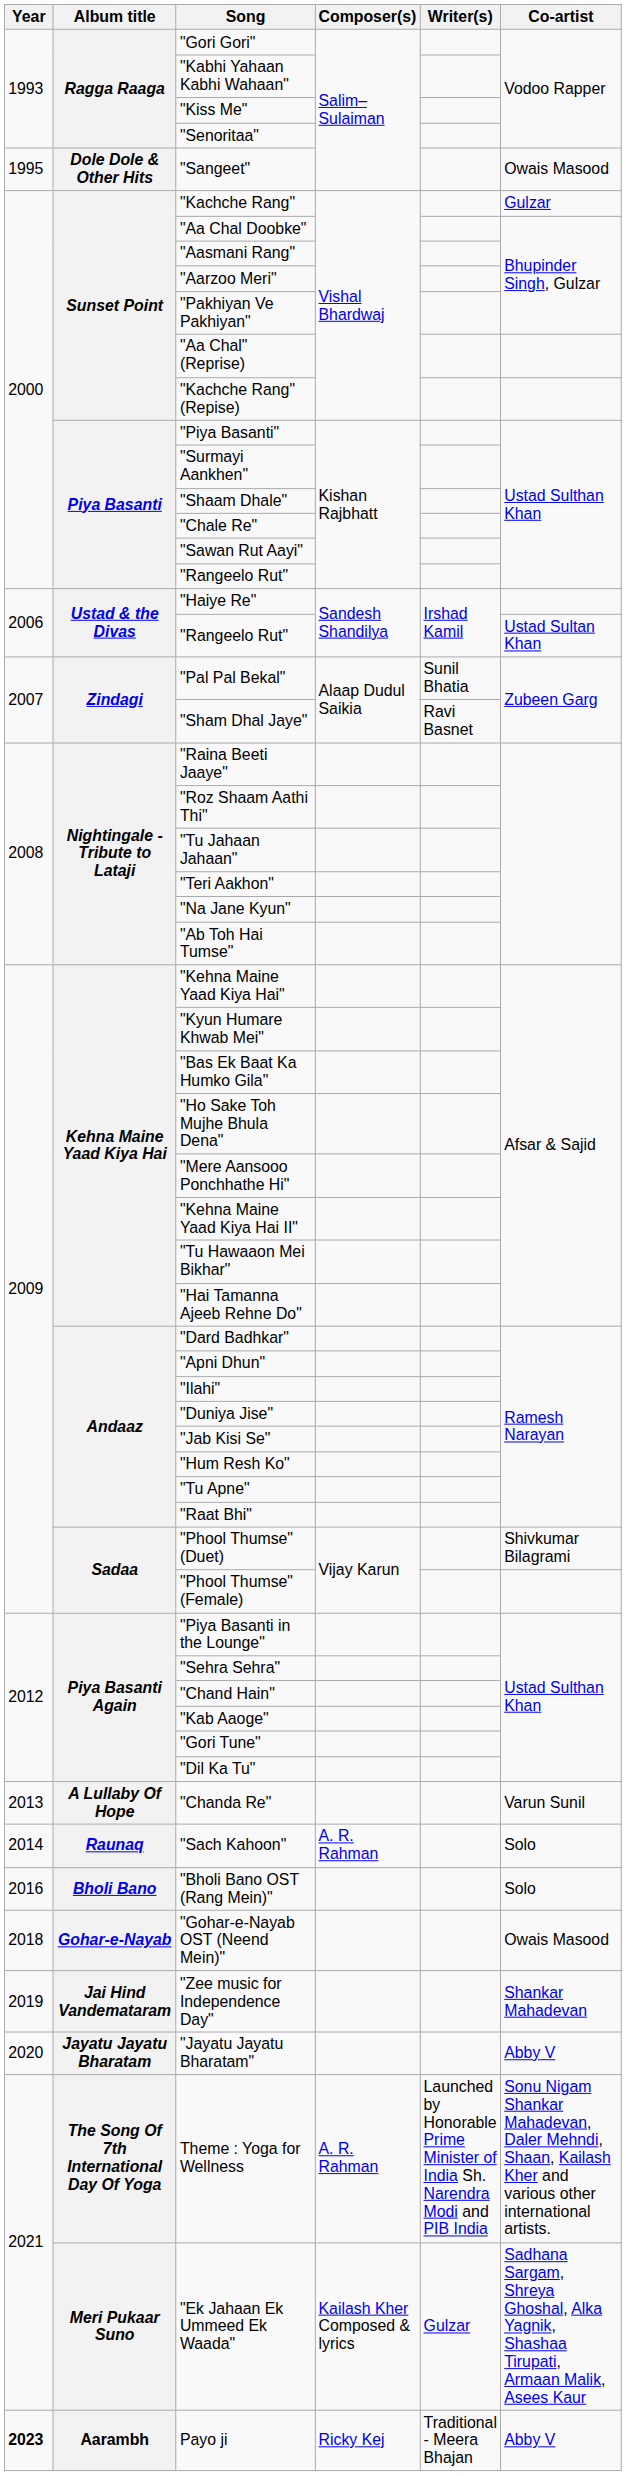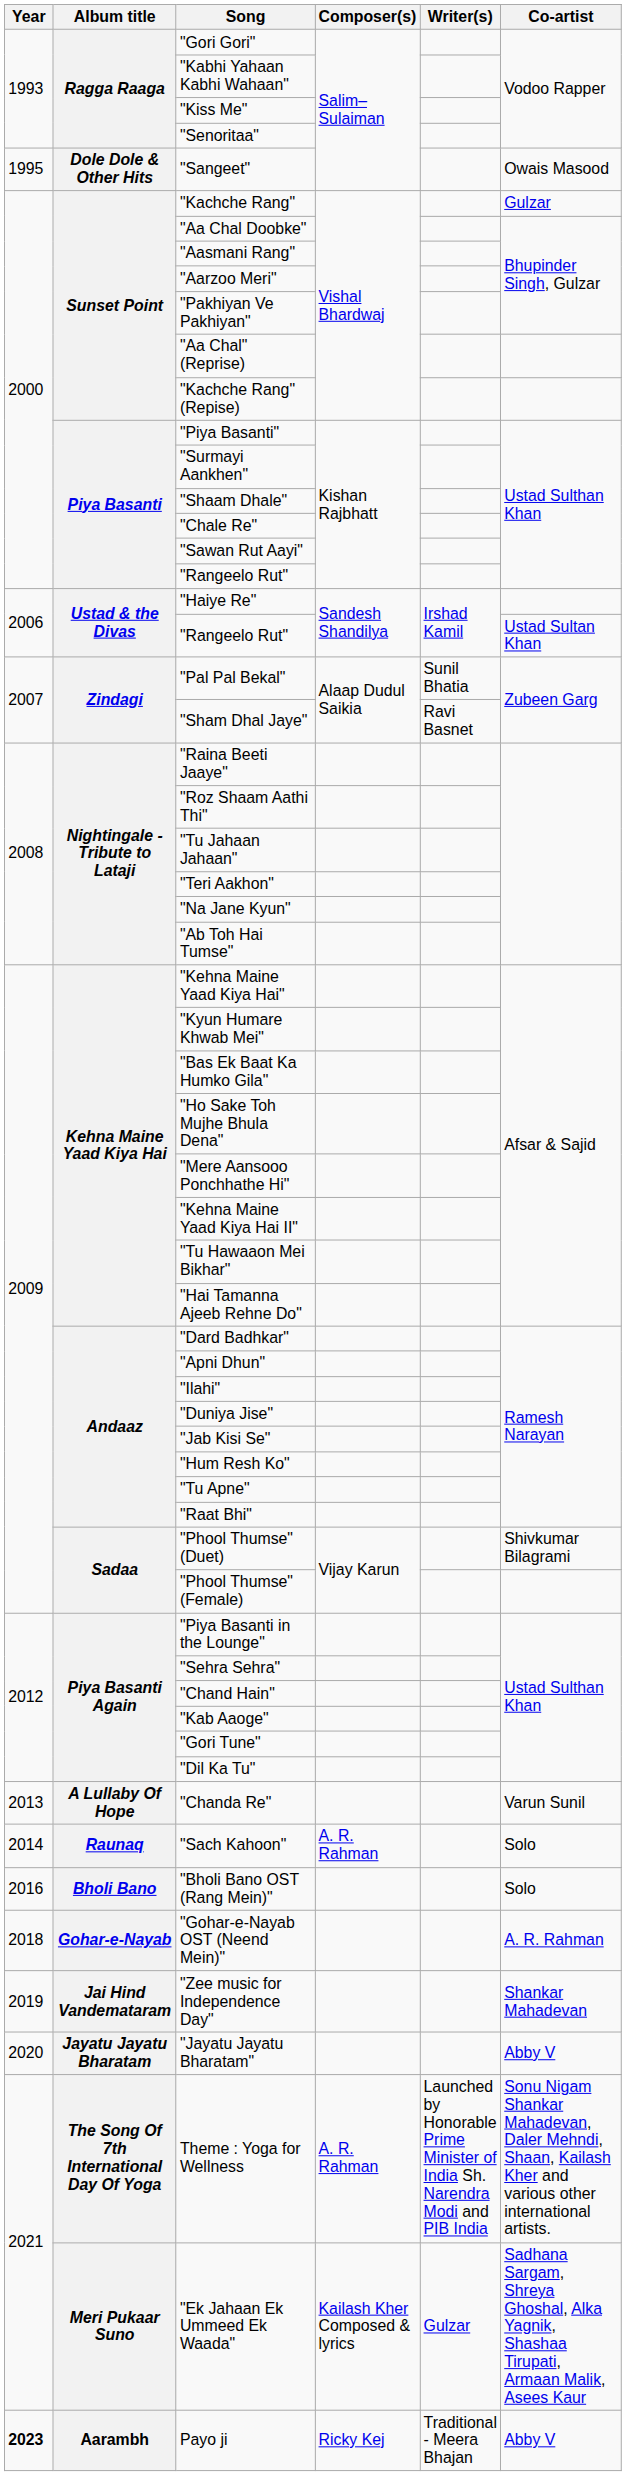 <table class="wikitable plainrowheaders" width="100%" textcolor:#000;">
 <tr>
 <th scope="col" width=8%>Year</th>
 <th scope="col" width=20%>Album title</th>
 <th scope="col" width=23%>Song</th>
 <th>Composer(s)</th>
 <th>Writer(s)</th>
 <th scope="col" width=20%>Co-artist</th>
 </tr>
 <tr>
 <td rowspan="4">1993</td>
 <th rowspan="4"><em>Ragga Raaga</em></th>
 <td>"Gori Gori"</td>
 <td rowspan="5"><a href='#'>Salim–Sulaiman</a></td>
 <td></td>
 <td rowspan="4">Vodoo Rapper</td>
 </tr>
 <tr>
 <td>"Kabhi Yahaan Kabhi Wahaan"</td>
 <td></td>
 </tr>
 <tr>
 <td>"Kiss Me"</td>
 <td></td>
 </tr>
 <tr>
 <td>"Senoritaa"</td>
 <td></td>
 </tr>
 <tr>
 <td>1995</td>
 <th><em>Dole Dole & Other Hits</em></th>
 <td>"Sangeet"</td>
 <td></td>
 <td>Owais Masood</td>
 </tr>
 <tr>
 <td rowspan="13">2000</td>
 <th rowspan="7"><em>Sunset Point</em></th>
 <td>"Kachche Rang"</td>
 <td rowspan="7"><a href='#'>Vishal Bhardwaj</a></td>
 <td></td>
 <td><a href='#'>Gulzar</a></td>
 </tr>
 <tr>
 <td>"Aa Chal Doobke"</td>
 <td></td>
 <td rowspan="4"><a href='#'>Bhupinder Singh</a>, Gulzar</td>
 </tr>
 <tr>
 <td>"Aasmani Rang"</td>
 <td></td>
 </tr>
 <tr>
 <td>"Aarzoo Meri"</td>
 <td></td>
 </tr>
 <tr>
 <td>"Pakhiyan Ve Pakhiyan"</td>
 <td></td>
 </tr>
 <tr>
 <td>"Aa Chal"(Reprise)</td>
 <td></td>
 <td></td>
 </tr>
 <tr>
 <td>"Kachche Rang"(Repise)</td>
 <td></td>
 <td></td>
 </tr>
 <tr>
 <th rowspan="6"><em><a href='#'>Piya Basanti</a></em></th>
 <td>"Piya Basanti"</td>
 <td rowspan="6">Kishan Rajbhatt</td>
 <td></td>
 <td rowspan="6"><a href='#'>Ustad Sulthan Khan</a></td>
 </tr>
 <tr>
 <td>"Surmayi Aankhen"</td>
 <td></td>
 </tr>
 <tr>
 <td>"Shaam Dhale"</td>
 <td></td>
 </tr>
 <tr>
 <td>"Chale Re"</td>
 <td></td>
 </tr>
 <tr>
 <td>"Sawan Rut Aayi"</td>
 <td></td>
 </tr>
 <tr>
 <td>"Rangeelo Rut"</td>
 <td></td>
 </tr>
 <tr>
 <td rowspan="2">2006</td>
 <th rowspan="2"><em><a href='#'>Ustad & the Divas</a></em></th>
 <td>"Haiye Re"</td>
 <td rowspan="2"><a href='#'>Sandesh Shandilya</a></td>
 <td rowspan="2"><a href='#'>Irshad Kamil</a></td>
 <td></td>
 </tr>
 <tr>
 <td>"Rangeelo Rut"</td>
 <td><a href='#'>Ustad Sultan Khan</a></td>
 </tr>
 <tr>
 <td rowspan="2">2007</td>
 <th rowspan="2"><em><a href='#'>Zindagi</a></em></th>
 <td>"Pal Pal Bekal"</td>
 <td rowspan="2">Alaap Dudul Saikia</td>
 <td>Sunil Bhatia</td>
 <td rowspan="2"><a href='#'>Zubeen Garg</a></td>
 </tr>
 <tr>
 <td>"Sham Dhal Jaye"</td>
 <td>Ravi Basnet</td>
 </tr>
 <tr>
 <td rowspan="6">2008</td>
 <th rowspan="6"><em>Nightingale - Tribute to Lataji</em></th>
 <td>"Raina Beeti Jaaye"</td>
 <td></td>
 <td></td>
 <td rowspan="6"></td>
 </tr>
 <tr>
 <td>"Roz Shaam Aathi Thi"</td>
 <td></td>
 <td></td>
 </tr>
 <tr>
 <td>"Tu Jahaan Jahaan"</td>
 <td></td>
 <td></td>
 </tr>
 <tr>
 <td>"Teri Aakhon"</td>
 <td></td>
 <td></td>
 </tr>
 <tr>
 <td>"Na Jane Kyun"</td>
 <td></td>
 <td></td>
 </tr>
 <tr>
 <td>"Ab Toh Hai Tumse"</td>
 <td></td>
 <td></td>
 </tr>
 <tr>
 <td rowspan="18">2009</td>
 <th rowspan="8"><em>Kehna Maine Yaad Kiya Hai</em></th>
 <td>"Kehna Maine Yaad Kiya Hai"</td>
 <td></td>
 <td></td>
 <td rowspan="8">Afsar & Sajid</td>
 </tr>
 <tr>
 <td>"Kyun Humare Khwab Mei"</td>
 <td></td>
 <td></td>
 </tr>
 <tr>
 <td>"Bas Ek Baat Ka Humko Gila"</td>
 <td></td>
 <td></td>
 </tr>
 <tr>
 <td>"Ho Sake Toh Mujhe Bhula Dena"</td>
 <td></td>
 <td></td>
 </tr>
 <tr>
 <td>"Mere Aansooo Ponchhathe Hi"</td>
 <td></td>
 <td></td>
 </tr>
 <tr>
 <td>"Kehna Maine Yaad Kiya Hai II"</td>
 <td></td>
 <td></td>
 </tr>
 <tr>
 <td>"Tu Hawaaon Mei Bikhar"</td>
 <td></td>
 <td></td>
 </tr>
 <tr>
 <td>"Hai Tamanna Ajeeb Rehne Do"</td>
 <td></td>
 <td></td>
 </tr>
 <tr>
 <th rowspan="8"><em>Andaaz</em></th>
 <td>"Dard Badhkar"</td>
 <td></td>
 <td></td>
 <td rowspan="8"><a href='#'>Ramesh Narayan</a></td>
 </tr>
 <tr>
 <td>"Apni Dhun"</td>
 <td></td>
 <td></td>
 </tr>
 <tr>
 <td>"Ilahi"</td>
 <td></td>
 <td></td>
 </tr>
 <tr>
 <td>"Duniya Jise"</td>
 <td></td>
 <td></td>
 </tr>
 <tr>
 <td>"Jab Kisi Se"</td>
 <td></td>
 <td></td>
 </tr>
 <tr>
 <td>"Hum Resh Ko"</td>
 <td></td>
 <td></td>
 </tr>
 <tr>
 <td>"Tu Apne"</td>
 <td></td>
 <td></td>
 </tr>
 <tr>
 <td>"Raat Bhi"</td>
 <td></td>
 <td></td>
 </tr>
 <tr>
 <th rowspan="2"><em>Sadaa</em></th>
 <td>"Phool Thumse"(Duet)</td>
 <td rowspan="2">Vijay Karun</td>
 <td></td>
 <td>Shivkumar Bilagrami</td>
 </tr>
 <tr>
 <td>"Phool Thumse"(Female)</td>
 <td></td>
 <td></td>
 </tr>
 <tr>
 <td rowspan="6">2012</td>
 <th rowspan="6"><em>Piya Basanti Again</em></th>
 <td>"Piya Basanti in the Lounge"</td>
 <td></td>
 <td></td>
 <td rowspan="6"><a href='#'>Ustad Sulthan Khan</a></td>
 </tr>
 <tr>
 <td>"Sehra Sehra"</td>
 <td></td>
 <td></td>
 </tr>
 <tr>
 <td>"Chand Hain"</td>
 <td></td>
 <td></td>
 </tr>
 <tr>
 <td>"Kab Aaoge"</td>
 <td></td>
 <td></td>
 </tr>
 <tr>
 <td>"Gori Tune"</td>
 <td></td>
 <td></td>
 </tr>
 <tr>
 <td>"Dil Ka Tu"</td>
 <td></td>
 <td></td>
 </tr>
 <tr>
 <td rowspan="1">2013</td>
 <th><em>A Lullaby Of Hope</em></th>
 <td>"Chanda Re"</td>
 <td></td>
 <td></td>
 <td>Varun Sunil</td>
 </tr>
 <tr>
 <td rowspan="1">2014</td>
 <th><em><a href='#'>Raunaq</a></em></th>
 <td>"Sach Kahoon"</td>
 <td><a href='#'>A. R. Rahman</a></td>
 <td></td>
 <td>Solo</td>
 </tr>
 <tr>
 <td rowspan="1">2016</td>
 <th><em><a href='#'>Bholi Bano</a></em></th>
 <td>"Bholi Bano OST (Rang Mein)"</td>
 <td></td>
 <td></td>
 <td>Solo</td>
 </tr>
 <tr>
 <td rowspan="1">2018</td>
 <th><em><a href='#'>Gohar-e-Nayab</a></em></th>
 <td>"Gohar-e-Nayab OST (Neend Mein)"</td>
 <td></td>
 <td></td>
-<td>Owais Masood</td>
+<td><a href='#'>A. R. Rahman</a></td>
 </tr>
 <tr>
 <td>2019</td>
 <th><em>Jai Hind Vandemataram</em></th>
 <td>"Zee music for Independence Day"</td>
 <td></td>
 <td></td>
 <td><a href='#'>Shankar Mahadevan</a></td>
 </tr>
 <tr rowspan="1">
 <td>2020</td>
 <th><em>Jayatu Jayatu Bharatam</em></th>
 <td>"Jayatu Jayatu Bharatam"</td>
 <td></td>
 <td></td>
 <td><a href='#'>Abby V</a></td>
 </tr>
 <tr>
 <td rowspan="2">2021</td>
 <th><em>The Song Of 7th International Day Of Yoga</em></th>
 <td>Theme : Yoga for Wellness</td>
 <td><a href='#'>A. R. Rahman</a></td>
 <td>Launched by Honorable <a href='#'>Prime Minister of India</a> Sh. <a href='#'>Narendra Modi</a> and <a href='#'>PIB India</a></td>
 <td><a href='#'>Sonu Nigam</a>  <a href='#'>Shankar Mahadevan</a>, <a href='#'>Daler Mehndi</a>, <a href='#'>Shaan</a>, <a href='#'>Kailash Kher</a> and various other international artists.</td>
 </tr>
 <tr>
 <th><em>Meri Pukaar Suno</em></th>
 <td>"Ek Jahaan Ek Ummeed Ek Waada"</td>
 <td><a href='#'>Kailash Kher</a> Composed & lyrics</td>
 <td><a href='#'>Gulzar</a></td>
 <td><a href='#'>Sadhana Sargam</a>, <a href='#'>Shreya Ghoshal</a>, <a href='#'>Alka Yagnik</a>, <a href='#'>Shashaa Tirupati</a>, <a href='#'>Armaan Malik</a>, <a href='#'>Asees Kaur</a></td>
 </tr>
 <tr>
 <td><strong>2023</strong></td>
 <th>Aarambh</th>
 <td>Payo ji</td>
 <td><a href='#'>Ricky Kej</a></td>
 <td>Traditional - Meera Bhajan</td>
 <td><a href='#'>Abby V</a></td>
 </tr>
 </table>
